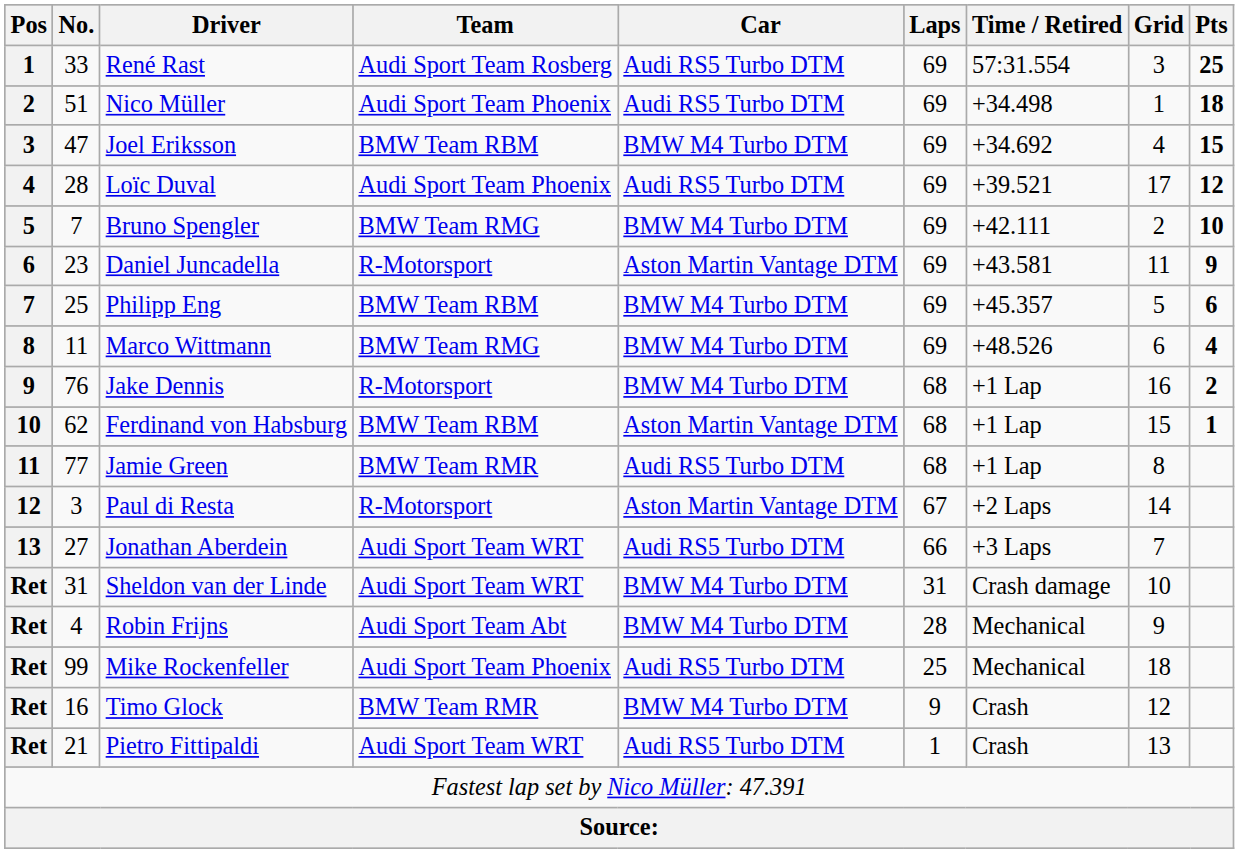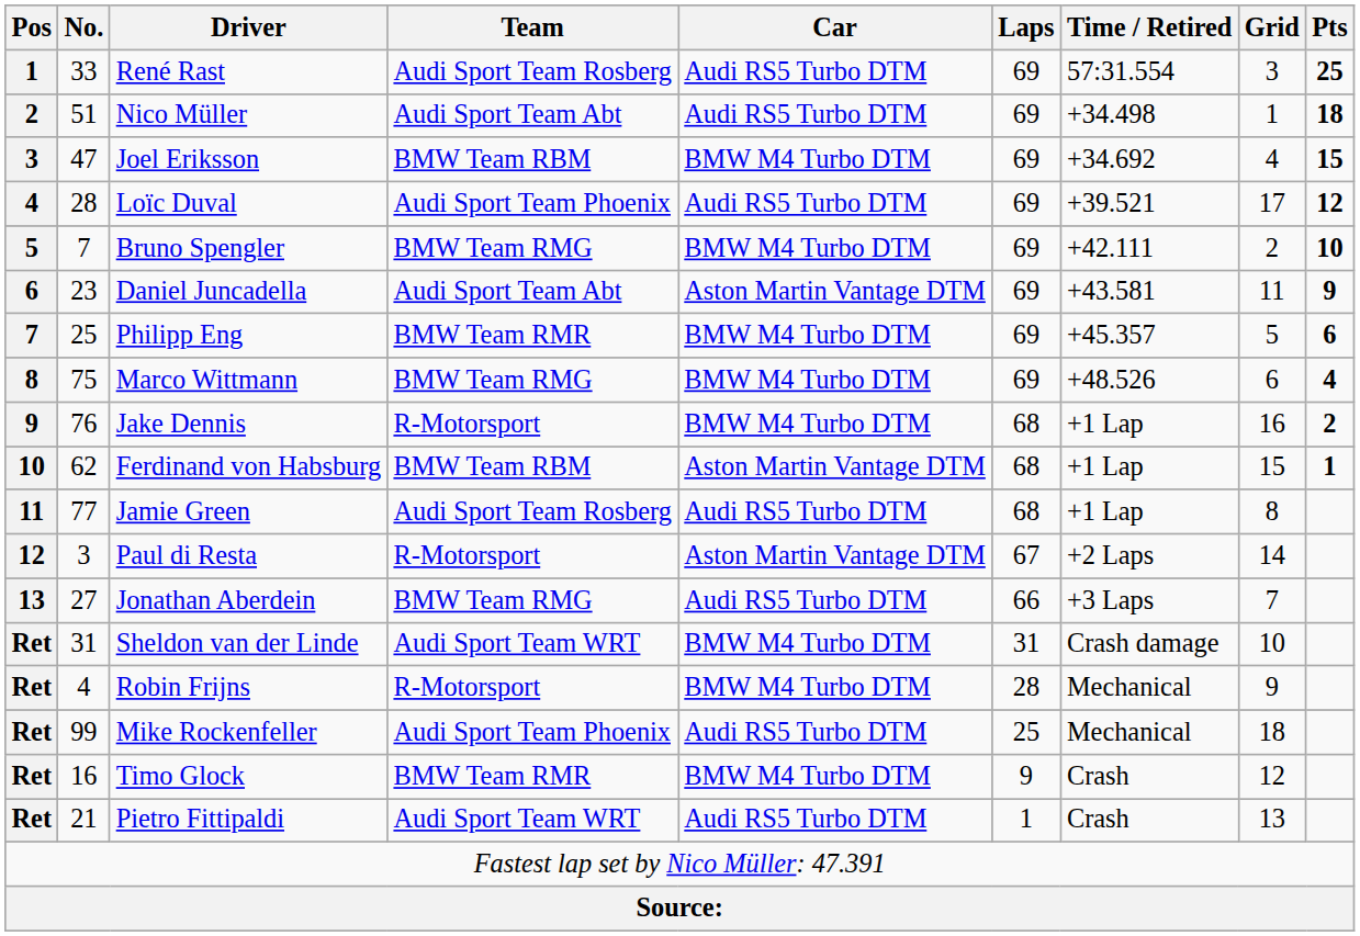 <table class="wikitable" style="font-size:90%;">
 <tr>
 <th>Pos</th>
 <th>No.</th>
 <th>Driver</th>
 <th>Team</th>
 <th>Car</th>
 <th>Laps</th>
 <th>Time / Retired</th>
 <th>Grid</th>
 <th>Pts</th>
 </tr>
 <tr>
 <th>1</th>
 <td align="center">33</td>
 <td> <a href='#'>René Rast</a></td>
 <td><a href='#'>Audi Sport Team Rosberg</a></td>
 <td><a href='#'>Audi RS5 Turbo DTM</a></td>
 <td align="center">69</td>
 <td>57:31.554</td>
 <td align="center">3</td>
 <td align="center"><strong>25</strong></td>
 </tr>
 <tr>
 <th>2</th>
 <td align="center">51</td>
 <td> <a href='#'>Nico Müller</a></td>
-<td><a href='#'>Audi Sport Team Phoenix</a></td>
+<td><a href='#'>Audi Sport Team Abt</a></td>
 <td><a href='#'>Audi RS5 Turbo DTM</a></td>
 <td align="center">69</td>
 <td>+34.498</td>
 <td align="center">1</td>
 <td align="center"><strong>18</strong></td>
 </tr>
 <tr>
 <th>3</th>
 <td align="center">47</td>
 <td> <a href='#'>Joel Eriksson</a></td>
 <td><a href='#'>BMW Team RBM</a></td>
 <td><a href='#'>BMW M4 Turbo DTM</a></td>
 <td align="center">69</td>
 <td>+34.692</td>
 <td align="center">4</td>
 <td align="center"><strong>15</strong></td>
 </tr>
 <tr>
 <th>4</th>
 <td align="center">28</td>
 <td> <a href='#'>Loïc Duval</a></td>
 <td><a href='#'>Audi Sport Team Phoenix</a></td>
 <td><a href='#'>Audi RS5 Turbo DTM</a></td>
 <td align="center">69</td>
 <td>+39.521</td>
 <td align="center">17</td>
 <td align="center"><strong>12</strong></td>
 </tr>
 <tr>
 <th>5</th>
 <td align="center">7</td>
 <td> <a href='#'>Bruno Spengler</a></td>
 <td><a href='#'>BMW Team RMG</a></td>
 <td><a href='#'>BMW M4 Turbo DTM</a></td>
 <td align="center">69</td>
 <td>+42.111</td>
 <td align="center">2</td>
 <td align="center"><strong>10</strong></td>
 </tr>
 <tr>
 <th>6</th>
 <td align="center">23</td>
 <td> <a href='#'>Daniel Juncadella</a></td>
-<td><a href='#'>R-Motorsport</a></td>
+<td><a href='#'>Audi Sport Team Abt</a></td>
 <td><a href='#'>Aston Martin Vantage DTM</a></td>
 <td align="center">69</td>
 <td>+43.581</td>
 <td align="center">11</td>
 <td align="center"><strong>9</strong></td>
 </tr>
 <tr>
 <th>7</th>
 <td align="center">25</td>
 <td> <a href='#'>Philipp Eng</a></td>
-<td><a href='#'>BMW Team RBM</a></td>
+<td><a href='#'>BMW Team RMR</a></td>
 <td><a href='#'>BMW M4 Turbo DTM</a></td>
 <td align="center">69</td>
 <td>+45.357</td>
 <td align="center">5</td>
 <td align="center"><strong>6</strong></td>
 </tr>
 <tr>
 <th>8</th>
-<td align="center">11</td>
+<td align="center">75</td>
 <td> <a href='#'>Marco Wittmann</a></td>
 <td><a href='#'>BMW Team RMG</a></td>
 <td><a href='#'>BMW M4 Turbo DTM</a></td>
 <td align="center">69</td>
 <td>+48.526</td>
 <td align="center">6</td>
 <td align="center"><strong>4</strong></td>
 </tr>
 <tr>
 <th>9</th>
 <td align="center">76</td>
 <td> <a href='#'>Jake Dennis</a></td>
 <td><a href='#'>R-Motorsport</a></td>
 <td><a href='#'>BMW M4 Turbo DTM</a></td>
 <td align="center">68</td>
 <td>+1 Lap</td>
 <td align="center">16</td>
 <td align="center"><strong>2</strong></td>
 </tr>
 <tr>
 <th>10</th>
 <td align="center">62</td>
 <td> <a href='#'>Ferdinand von Habsburg</a></td>
 <td><a href='#'>BMW Team RBM</a></td>
 <td><a href='#'>Aston Martin Vantage DTM</a></td>
 <td align="center">68</td>
 <td>+1 Lap</td>
 <td align="center">15</td>
 <td align="center"><strong>1</strong></td>
 </tr>
 <tr>
 <th>11</th>
 <td align="center">77</td>
 <td> <a href='#'>Jamie Green</a></td>
-<td><a href='#'>BMW Team RMR</a></td>
+<td><a href='#'>Audi Sport Team Rosberg</a></td>
 <td><a href='#'>Audi RS5 Turbo DTM</a></td>
 <td align="center">68</td>
 <td>+1 Lap</td>
 <td align="center">8</td>
 <td align="center"></td>
 </tr>
 <tr>
 <th>12</th>
 <td align="center">3</td>
 <td> <a href='#'>Paul di Resta</a></td>
 <td><a href='#'>R-Motorsport</a></td>
 <td><a href='#'>Aston Martin Vantage DTM</a></td>
 <td align="center">67</td>
 <td>+2 Laps</td>
 <td align="center">14</td>
 <td align="center"></td>
 </tr>
 <tr>
 <th>13</th>
 <td align="center">27</td>
 <td> <a href='#'>Jonathan Aberdein</a></td>
-<td><a href='#'>Audi Sport Team WRT</a></td>
+<td><a href='#'>BMW Team RMG</a></td>
 <td><a href='#'>Audi RS5 Turbo DTM</a></td>
 <td align="center">66</td>
 <td>+3 Laps</td>
 <td align="center">7</td>
 <td align="center"></td>
 </tr>
 <tr>
 <th>Ret</th>
 <td align="center">31</td>
 <td> <a href='#'>Sheldon van der Linde</a></td>
 <td><a href='#'>Audi Sport Team WRT</a></td>
 <td><a href='#'>BMW M4 Turbo DTM</a></td>
 <td align="center">31</td>
 <td>Crash damage</td>
 <td align="center">10</td>
 <td align="center"></td>
 </tr>
 <tr>
 <th>Ret</th>
 <td align="center">4</td>
 <td> <a href='#'>Robin Frijns</a></td>
-<td><a href='#'>Audi Sport Team Abt</a></td>
+<td><a href='#'>R-Motorsport</a></td>
 <td><a href='#'>BMW M4 Turbo DTM</a></td>
 <td align="center">28</td>
 <td>Mechanical</td>
 <td align="center">9</td>
 <td align="center"></td>
 </tr>
 <tr>
 <th>Ret</th>
 <td align="center">99</td>
 <td> <a href='#'>Mike Rockenfeller</a></td>
 <td><a href='#'>Audi Sport Team Phoenix</a></td>
 <td><a href='#'>Audi RS5 Turbo DTM</a></td>
 <td align="center">25</td>
 <td>Mechanical</td>
 <td align="center">18</td>
 <td align="center"></td>
 </tr>
 <tr>
 <th>Ret</th>
 <td align="center">16</td>
 <td> <a href='#'>Timo Glock</a></td>
 <td><a href='#'>BMW Team RMR</a></td>
 <td><a href='#'>BMW M4 Turbo DTM</a></td>
 <td align="center">9</td>
 <td>Crash</td>
 <td align="center">12</td>
 <td align="center"></td>
 </tr>
 <tr>
 <th>Ret</th>
 <td align="center">21</td>
 <td> <a href='#'>Pietro Fittipaldi</a></td>
 <td><a href='#'>Audi Sport Team WRT</a></td>
 <td><a href='#'>Audi RS5 Turbo DTM</a></td>
 <td align="center">1</td>
 <td>Crash</td>
 <td align="center">13</td>
 <td align="center"></td>
 </tr>
 <tr>
 <td colspan=9 align=center><em>Fastest lap set by <a href='#'>Nico Müller</a>: 47.391</em></td>
 </tr>
 <tr>
 <th colspan=9>Source:</th>
 </tr>
 </table>
